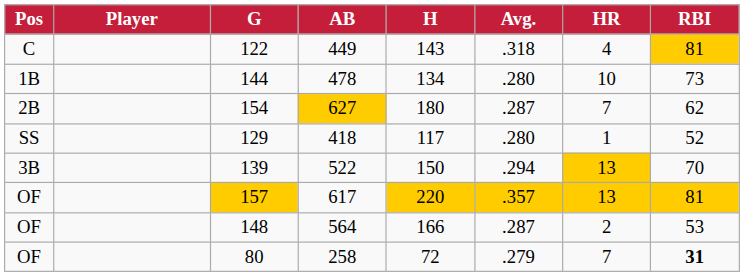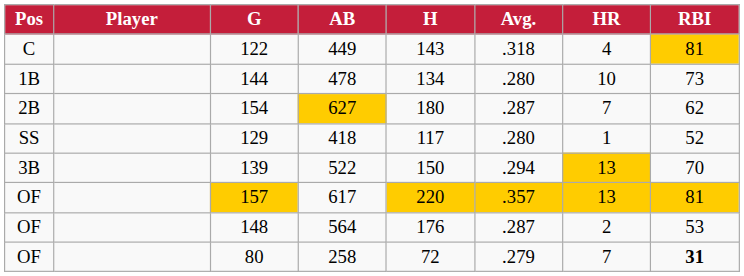 <table class="wikitable sortable">
 <tr>
 <th style="background:#c41e3a;color:white;" width="5%">Pos</th>
 <th style="background:#c41e3a;color:white;" width="16%">Player</th>
 <th style="background:#c41e3a;color:white;" width="9%">G</th>
 <th style="background:#c41e3a;color:white;" width="9%">AB</th>
 <th style="background:#c41e3a;color:white;" width="9%">H</th>
 <th style="background:#c41e3a;color:white;" width="9%">Avg.</th>
 <th style="background:#c41e3a;color:white;" width="9%">HR</th>
 <th style="background:#c41e3a;color:white;" width="9%">RBI</th>
 </tr>
 <tr align="center">
 <td>C</td>
 <td></td>
 <td>122</td>
 <td>449</td>
 <td>143</td>
 <td>.318</td>
 <td>4</td>
 <td bgcolor=#ffcc00>81</td>
 </tr>
 <tr align="center">
 <td>1B</td>
 <td></td>
 <td>144</td>
 <td>478</td>
 <td>134</td>
 <td>.280</td>
 <td>10</td>
 <td>73</td>
 </tr>
 <tr align="center">
 <td>2B</td>
 <td></td>
 <td>154</td>
 <td bgcolor=#ffcc00>627</td>
 <td>180</td>
 <td>.287</td>
 <td>7</td>
 <td>62</td>
 </tr>
 <tr align="center">
 <td>SS</td>
 <td></td>
 <td>129</td>
 <td>418</td>
 <td>117</td>
 <td>.280</td>
 <td>1</td>
 <td>52</td>
 </tr>
 <tr align="center">
 <td>3B</td>
 <td></td>
 <td>139</td>
 <td>522</td>
 <td>150</td>
 <td>.294</td>
 <td bgcolor=#ffcc00>13</td>
 <td>70</td>
 </tr>
 <tr align="center">
 <td>OF</td>
 <td></td>
 <td bgcolor=#ffcc00>157</td>
 <td>617</td>
 <td bgcolor=#ffcc00>220</td>
 <td bgcolor=#ffcc00>.357</td>
 <td bgcolor=#ffcc00>13</td>
 <td bgcolor=#ffcc00>81</td>
 </tr>
 <tr align="center">
 <td>OF</td>
 <td></td>
 <td>148</td>
 <td>564</td>
-<td>166</td>
+<td>176</td>
 <td>.287</td>
 <td>2</td>
 <td>53</td>
 </tr>
 <tr align="center">
 <td>OF</td>
 <td></td>
 <td>80</td>
 <td>258</td>
 <td>72</td>
 <td>.279</td>
 <td>7</td>
 <td><strong>31</strong></td>
 </tr>
 </table>
